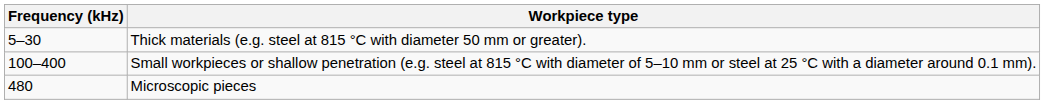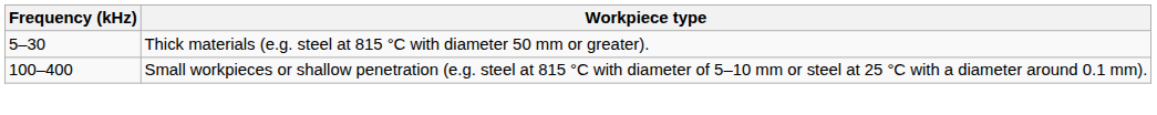 <table class="wikitable">
 <tr>
 <th>Frequency (kHz)</th>
 <th>Workpiece type</th>
 </tr>
 <tr>
 <td>5–30</td>
 <td>Thick materials (e.g. steel at 815 °C with diameter 50 mm or greater).</td>
 </tr>
 <tr>
 <td>100–400</td>
 <td>Small workpieces or shallow penetration (e.g. steel at 815 °C with diameter of 5–10 mm or steel at 25 °C with a diameter around 0.1 mm).</td>
 </tr>
-<tr>
-<td>480</td>
-<td>Microscopic pieces</td>
-</tr>
 </table>
